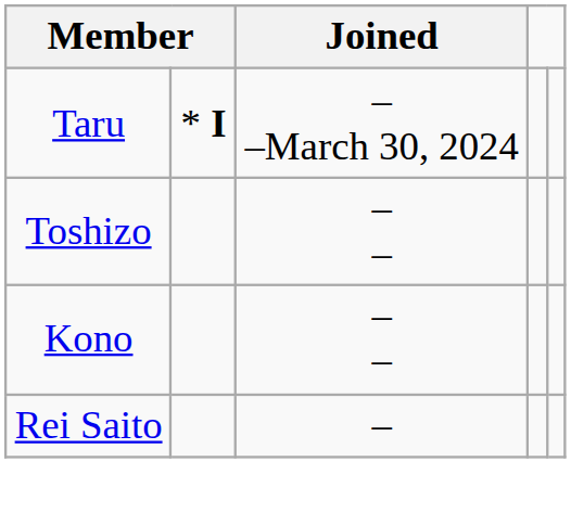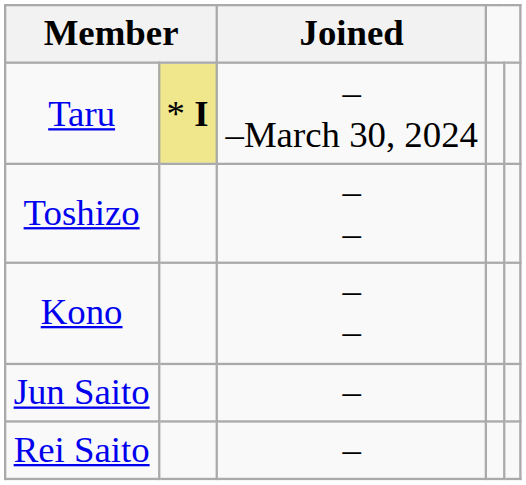 <table class="wikitable sortable" style="text-align:center;">
 <tr>
 <th colspan="2">Member</th>
 <th>Joined</th>
 </tr>
 <tr>
 <td><a href='#'>Taru</a></td>
-<td>* <strong>I</strong></td>
+<td style="background: khaki;">* <strong>I</strong></td>
 <td>–<br>–March 30, 2024</td>
 <td></td>
 <td></td>
 </tr>
 <tr>
 <td><a href='#'>Toshizo</a></td>
 <td></td>
 <td>–<br>–</td>
 <td></td>
 <td></td>
 </tr>
 <tr>
 <td><a href='#'>Kono</a></td>
 <td></td>
 <td>–<br>–</td>
 <td></td>
 <td></td>
 </tr>
 <tr>
+<td><a href='#'>Jun Saito</a></td>
+<td></td>
+<td>–</td>
+<td></td>
+<td></td>
+</tr>
+<tr>
 <td><a href='#'>Rei Saito</a></td>
 <td></td>
 <td>–</td>
 <td></td>
 <td></td>
 </tr>
 </table>
